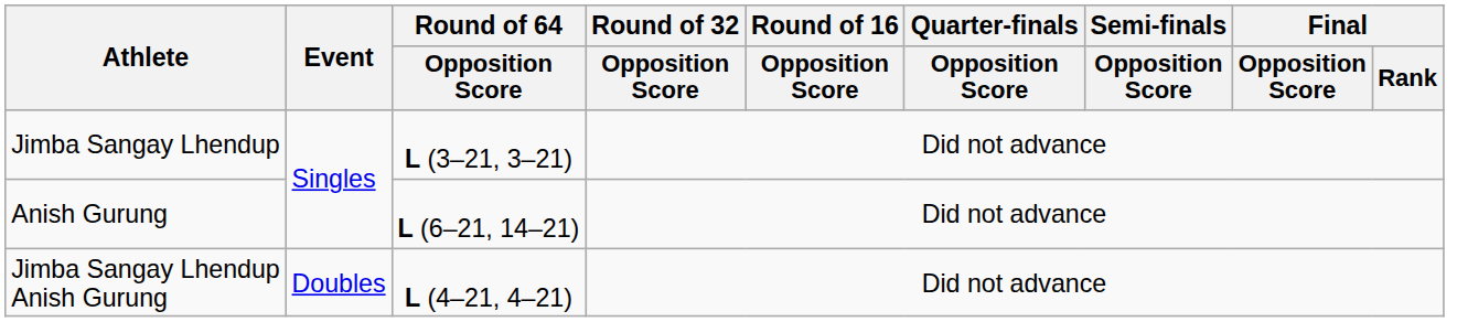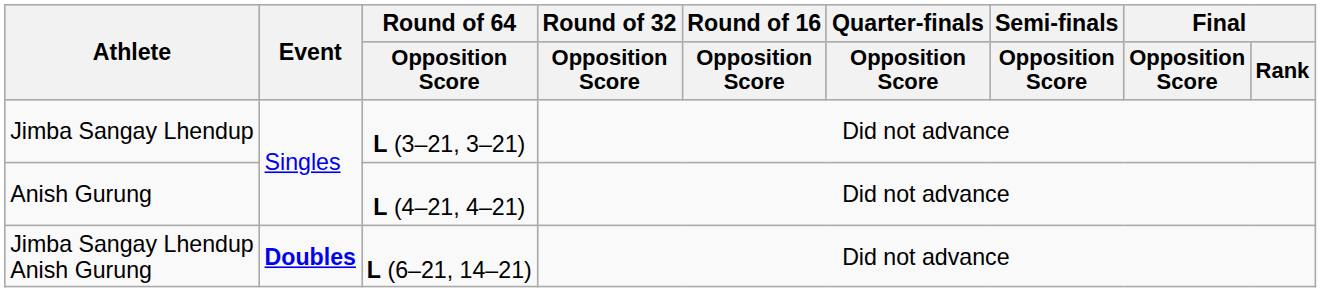 <table class="wikitable" style="font-size:90%;text-align:center">
 <tr>
 <th rowspan="2">Athlete</th>
 <th rowspan="2">Event</th>
 <th>Round of 64</th>
 <th>Round of 32</th>
 <th>Round of 16</th>
 <th>Quarter-finals</th>
 <th>Semi-finals</th>
 <th colspan="2">Final</th>
 </tr>
 <tr style="font-size:95%">
 <th>Opposition<br>Score</th>
 <th>Opposition<br>Score</th>
 <th>Opposition<br>Score</th>
 <th>Opposition<br>Score</th>
 <th>Opposition<br>Score</th>
 <th>Opposition<br>Score</th>
 <th>Rank</th>
 </tr>
 <tr>
 <td align="left">Jimba Sangay Lhendup</td>
 <td align="left" rowspan="2"><a href='#'>Singles</a></td>
 <td><br><strong>L</strong> (3–21, 3–21)</td>
 <td colspan="6">Did not advance</td>
 </tr>
 <tr>
 <td align="left">Anish Gurung</td>
-<td><br><strong>L</strong> (6–21, 14–21)</td>
+<td> <br><strong>L</strong> (4–21, 4–21)</td>
 <td colspan="6">Did not advance</td>
 </tr>
 <tr>
 <td align=left>Jimba Sangay Lhendup<br>Anish Gurung</td>
-<td align=left><a href='#'>Doubles</a></td>
-<td> <br><strong>L</strong> (4–21, 4–21)</td>
+<td align=left><strong><a href='#'>Doubles</a></strong></td>
+<td><br><strong>L</strong> (6–21, 14–21)</td>
 <td colspan="6">Did not advance</td>
 </tr>
 </table>
